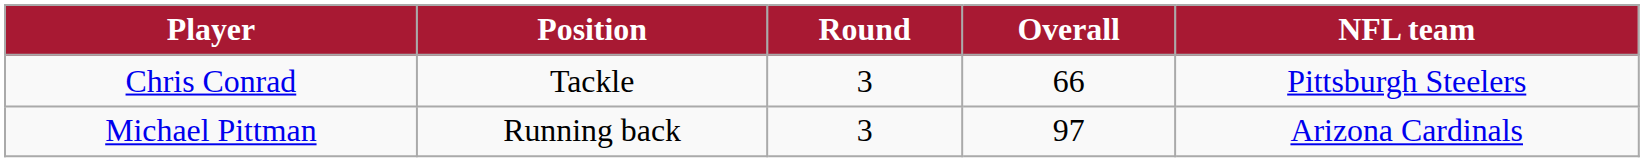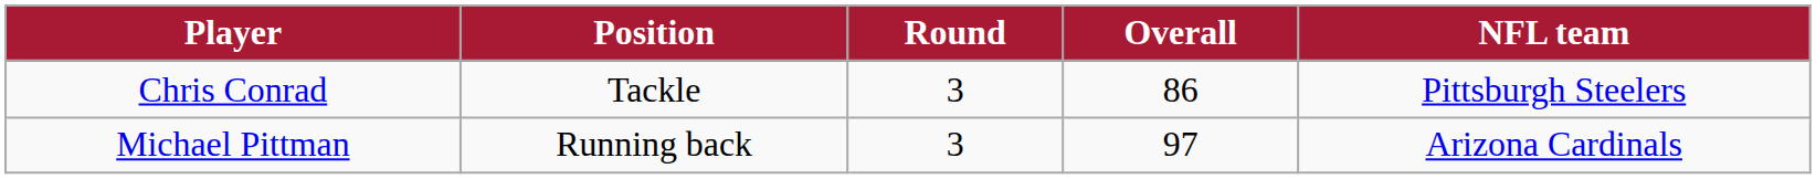 <table class="wikitable" width="65%">
 <tr align="center"  style="background:#A81933;color:#FFFFFF;">
 <td><strong>Player</strong></td>
 <td><strong>Position</strong></td>
 <td><strong>Round</strong></td>
 <td><strong>Overall</strong></td>
 <td><strong>NFL team</strong></td>
 </tr>
 <tr align="center" bgcolor="">
 <td><a href='#'>Chris Conrad</a></td>
 <td>Tackle</td>
 <td>3</td>
-<td>66</td>
+<td>86</td>
 <td><a href='#'>Pittsburgh Steelers</a></td>
 </tr>
 <tr align="center" bgcolor="">
 <td><a href='#'>Michael Pittman</a></td>
 <td>Running back</td>
 <td>3</td>
 <td>97</td>
 <td><a href='#'>Arizona Cardinals</a></td>
 </tr>
 </table>
